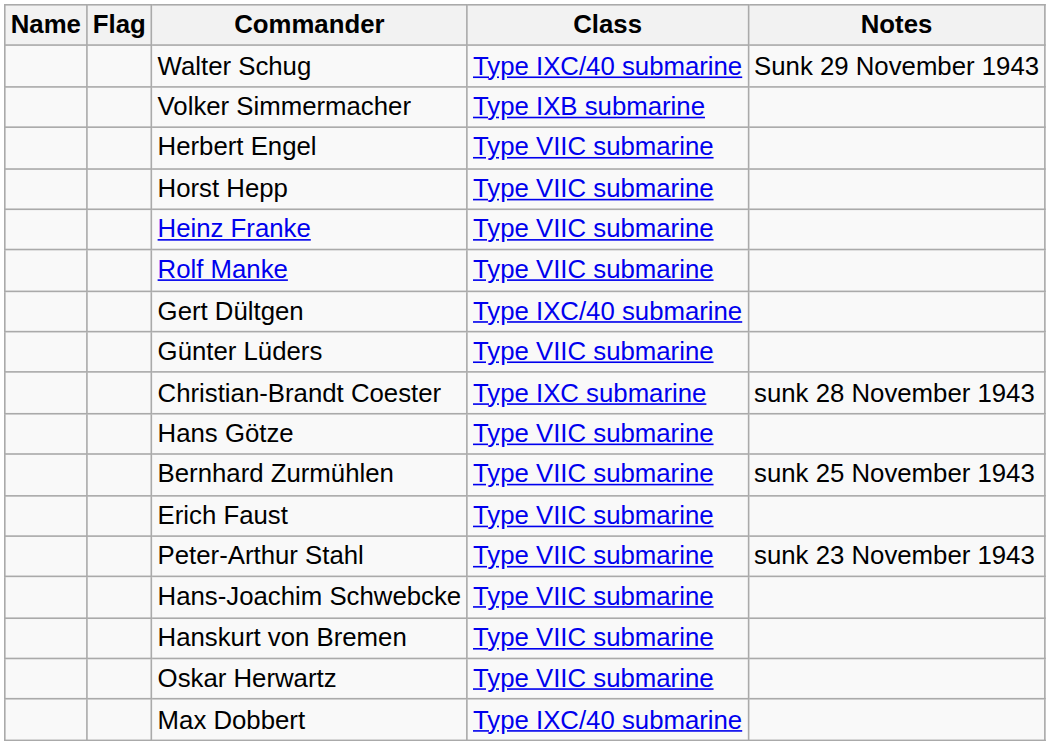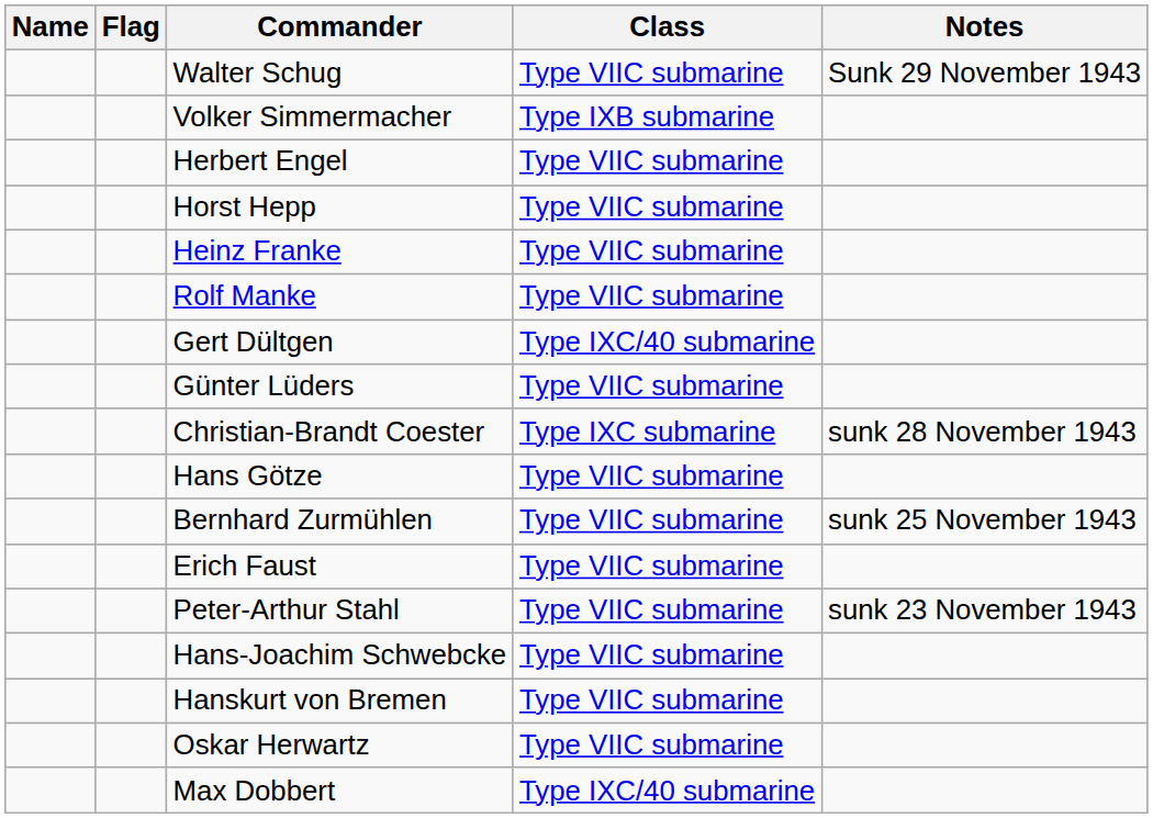 <table class="wikitable sortable">
 <tr>
 <th>Name</th>
 <th>Flag</th>
 <th>Commander</th>
 <th>Class</th>
 <th>Notes</th>
 </tr>
 <tr>
 <td></td>
 <td></td>
 <td>Walter Schug</td>
-<td><a href='#'>Type IXC/40 submarine</a></td>
+<td><a href='#'>Type VIIC submarine</a></td>
 <td>Sunk 29 November 1943</td>
 </tr>
 <tr>
 <td></td>
 <td></td>
 <td>Volker Simmermacher</td>
 <td><a href='#'>Type IXB submarine</a></td>
 <td></td>
 </tr>
 <tr>
 <td></td>
 <td></td>
 <td>Herbert Engel</td>
 <td><a href='#'>Type VIIC submarine</a></td>
 <td></td>
 </tr>
 <tr>
 <td></td>
 <td></td>
 <td>Horst Hepp</td>
 <td><a href='#'>Type VIIC submarine</a></td>
 <td></td>
 </tr>
 <tr>
 <td></td>
 <td></td>
 <td><a href='#'>Heinz Franke</a></td>
 <td><a href='#'>Type VIIC submarine</a></td>
 <td></td>
 </tr>
 <tr>
 <td></td>
 <td></td>
 <td><a href='#'>Rolf Manke</a></td>
 <td><a href='#'>Type VIIC submarine</a></td>
 <td></td>
 </tr>
 <tr>
 <td></td>
 <td></td>
 <td>Gert Dültgen</td>
 <td><a href='#'>Type IXC/40 submarine</a></td>
 <td></td>
 </tr>
 <tr>
 <td></td>
 <td></td>
 <td>Günter Lüders</td>
 <td><a href='#'>Type VIIC submarine</a></td>
 <td></td>
 </tr>
 <tr>
 <td></td>
 <td></td>
 <td>Christian-Brandt Coester</td>
 <td><a href='#'>Type IXC submarine</a></td>
 <td>sunk 28 November 1943</td>
 </tr>
 <tr>
 <td></td>
 <td></td>
 <td>Hans Götze</td>
 <td><a href='#'>Type VIIC submarine</a></td>
 <td></td>
 </tr>
 <tr>
 <td></td>
 <td></td>
 <td>Bernhard Zurmühlen</td>
 <td><a href='#'>Type VIIC submarine</a></td>
 <td>sunk 25 November 1943</td>
 </tr>
 <tr>
 <td></td>
 <td></td>
 <td>Erich Faust</td>
 <td><a href='#'>Type VIIC submarine</a></td>
 <td></td>
 </tr>
 <tr>
 <td></td>
 <td></td>
 <td>Peter-Arthur Stahl</td>
 <td><a href='#'>Type VIIC submarine</a></td>
 <td>sunk 23 November 1943</td>
 </tr>
 <tr>
 <td></td>
 <td></td>
 <td>Hans-Joachim Schwebcke</td>
 <td><a href='#'>Type VIIC submarine</a></td>
 <td></td>
 </tr>
 <tr>
 <td></td>
 <td></td>
 <td>Hanskurt von Bremen</td>
 <td><a href='#'>Type VIIC submarine</a></td>
 <td></td>
 </tr>
 <tr>
 <td></td>
 <td></td>
 <td>Oskar Herwartz</td>
 <td><a href='#'>Type VIIC submarine</a></td>
 <td></td>
 </tr>
 <tr>
 <td></td>
 <td></td>
 <td>Max Dobbert</td>
 <td><a href='#'>Type IXC/40 submarine</a></td>
 <td></td>
 </tr>
 <tr>
 </tr>
 </table>
